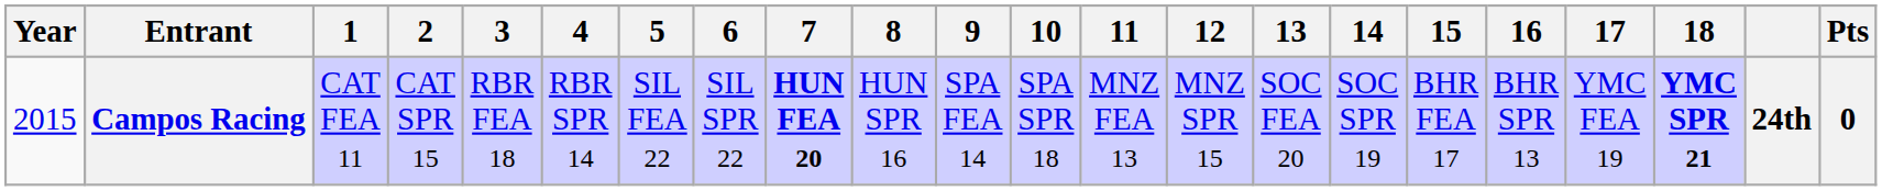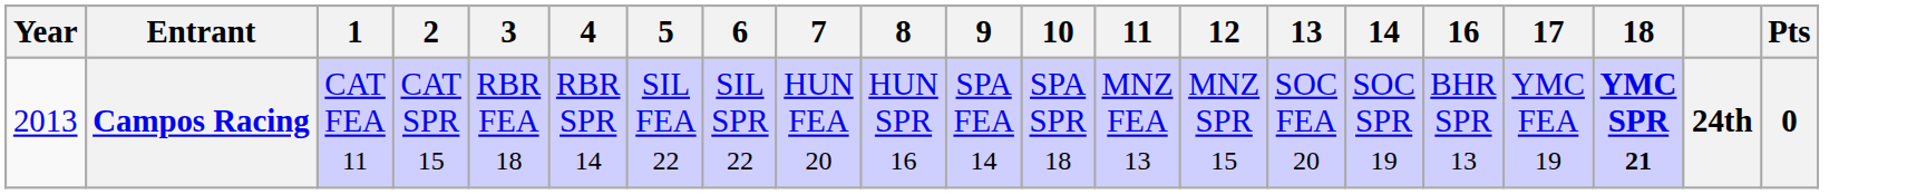 <table class="wikitable" style="text-align:center; font-size:85%">
 <tr>
 <th>Year</th>
 <th>Entrant</th>
 <th>1</th>
 <th>2</th>
 <th>3</th>
 <th>4</th>
 <th>5</th>
 <th>6</th>
 <th>7</th>
 <th>8</th>
 <th>9</th>
 <th>10</th>
 <th>11</th>
 <th>12</th>
 <th>13</th>
 <th>14</th>
-<th>15</th>
 <th>16</th>
 <th>17</th>
 <th>18</th>
 <th></th>
 <th>Pts</th>
 </tr>
 <tr>
-<td><a href='#'>2015</a></td>
+<td><a href='#'>2013</a></td>
 <th nowrap><a href='#'>Campos Racing</a></th>
 <td style="background:#CFCFFF;"><a href='#'>CAT<br>FEA</a><br><small>11</small></td>
 <td style="background:#CFCFFF;"><a href='#'>CAT<br>SPR</a><br><small>15</small></td>
 <td style="background:#CFCFFF;"><a href='#'>RBR<br>FEA</a><br><small>18</small></td>
 <td style="background:#CFCFFF;"><a href='#'>RBR<br>SPR</a><br><small>14</small></td>
 <td style="background:#CFCFFF;"><a href='#'>SIL<br>FEA</a><br><small>22</small></td>
 <td style="background:#CFCFFF;"><a href='#'>SIL<br>SPR</a><br><small>22</small></td>
-<td style="background:#CFCFFF;"><strong><a href='#'>HUN<br>FEA</a><br><small>20</small></strong></td>
+<td style="background:#CFCFFF;"><a href='#'>HUN<br>FEA</a><br><small>20</small></td>
 <td style="background:#CFCFFF;"><a href='#'>HUN<br>SPR</a><br><small>16</small></td>
 <td style="background:#CFCFFF;"><a href='#'>SPA<br>FEA</a><br><small>14</small></td>
 <td style="background:#CFCFFF;"><a href='#'>SPA<br>SPR</a><br><small>18</small></td>
 <td style="background:#CFCFFF;"><a href='#'>MNZ<br>FEA</a><br><small>13</small></td>
 <td style="background:#CFCFFF;"><a href='#'>MNZ<br>SPR</a><br><small>15</small></td>
 <td style="background:#CFCFFF;"><a href='#'>SOC<br>FEA</a><br><small>20</small></td>
 <td style="background:#CFCFFF;"><a href='#'>SOC<br>SPR</a><br><small>19</small></td>
-<td style="background:#CFCFFF;"><a href='#'>BHR<br>FEA</a><br><small>17</small></td>
 <td style="background:#CFCFFF;"><a href='#'>BHR<br>SPR</a><br><small>13</small></td>
 <td style="background:#CFCFFF;"><a href='#'>YMC<br>FEA</a><br><small>19</small></td>
 <td style="background:#CFCFFF;"><strong><a href='#'>YMC<br>SPR</a><br><small>21</small></strong></td>
 <th>24th</th>
 <th>0</th>
 </tr>
 </table>
